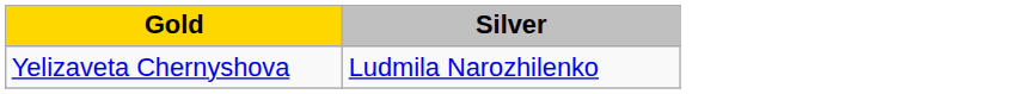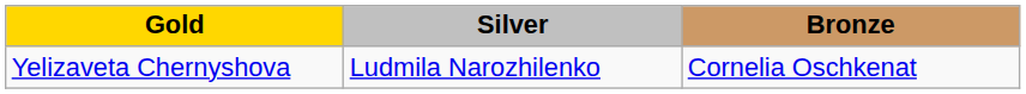 <table class="wikitable" style="text-align:left">
 <tr align="center">
 <td width=200 bgcolor=gold><strong>Gold</strong></td>
 <td width=200 bgcolor=silver><strong>Silver</strong></td>
+<td width=200 bgcolor=CC9966><strong>Bronze</strong></td>
 </tr>
 <tr>
 <td><a href='#'>Yelizaveta Chernyshova</a><br><em></em></td>
 <td><a href='#'>Ludmila Narozhilenko</a><br><em></em></td>
+<td><a href='#'>Cornelia Oschkenat</a><br><em></em></td>
 </tr>
 </table>
